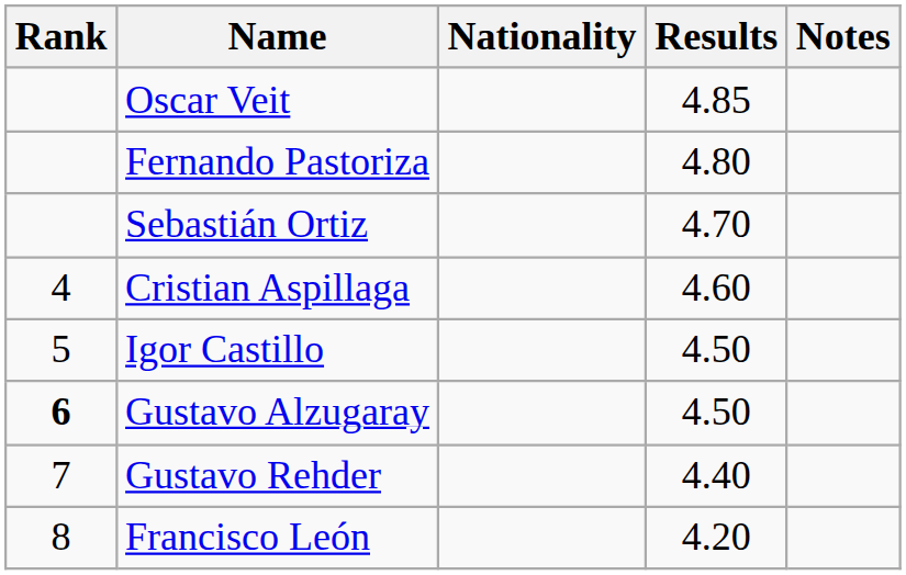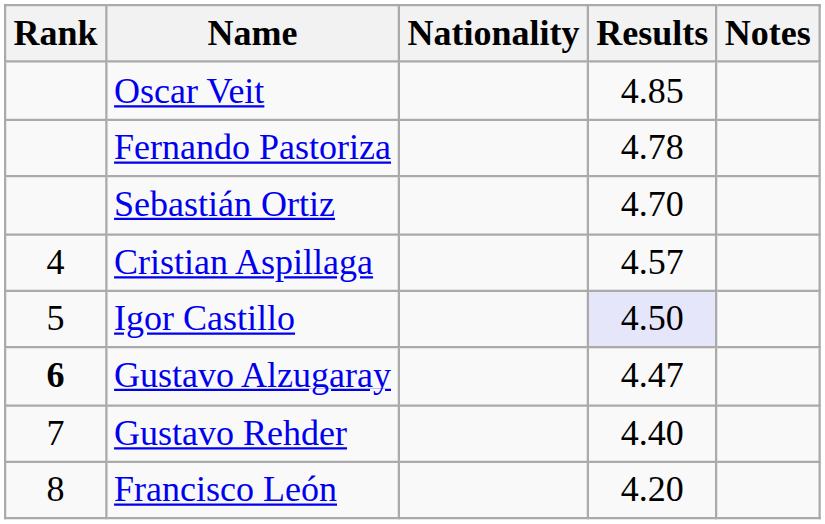 <table class="wikitable sortable" style="text-align:center">
 <tr>
 <th>Rank</th>
 <th>Name</th>
 <th>Nationality</th>
 <th>Results</th>
 <th>Notes</th>
 </tr>
 <tr>
 <td></td>
 <td align=left><a href='#'>Oscar Veit</a></td>
 <td align=left></td>
 <td>4.85</td>
 <td></td>
 </tr>
 <tr>
 <td></td>
 <td align=left><a href='#'>Fernando Pastoriza</a></td>
 <td align=left></td>
-<td>4.80</td>
+<td>4.78</td>
 <td></td>
 </tr>
 <tr>
 <td></td>
 <td align=left><a href='#'>Sebastián Ortiz</a></td>
 <td align=left></td>
 <td>4.70</td>
 <td></td>
 </tr>
 <tr>
 <td>4</td>
 <td align=left><a href='#'>Cristian Aspillaga</a></td>
 <td align=left></td>
-<td>4.60</td>
+<td>4.57</td>
 <td></td>
 </tr>
 <tr>
 <td>5</td>
 <td align=left><a href='#'>Igor Castillo</a></td>
 <td align=left></td>
-<td>4.50</td>
+<td style="background: lavender;">4.50</td>
 <td></td>
 </tr>
 <tr>
 <td><strong>6</strong></td>
 <td align=left><a href='#'>Gustavo Alzugaray</a></td>
 <td align=left></td>
-<td>4.50</td>
+<td>4.47</td>
 <td></td>
 </tr>
 <tr>
 <td>7</td>
 <td align=left><a href='#'>Gustavo Rehder</a></td>
 <td align=left></td>
 <td>4.40</td>
 <td></td>
 </tr>
 <tr>
 <td>8</td>
 <td align=left><a href='#'>Francisco León</a></td>
 <td align=left></td>
 <td>4.20</td>
 <td></td>
 </tr>
 </table>
